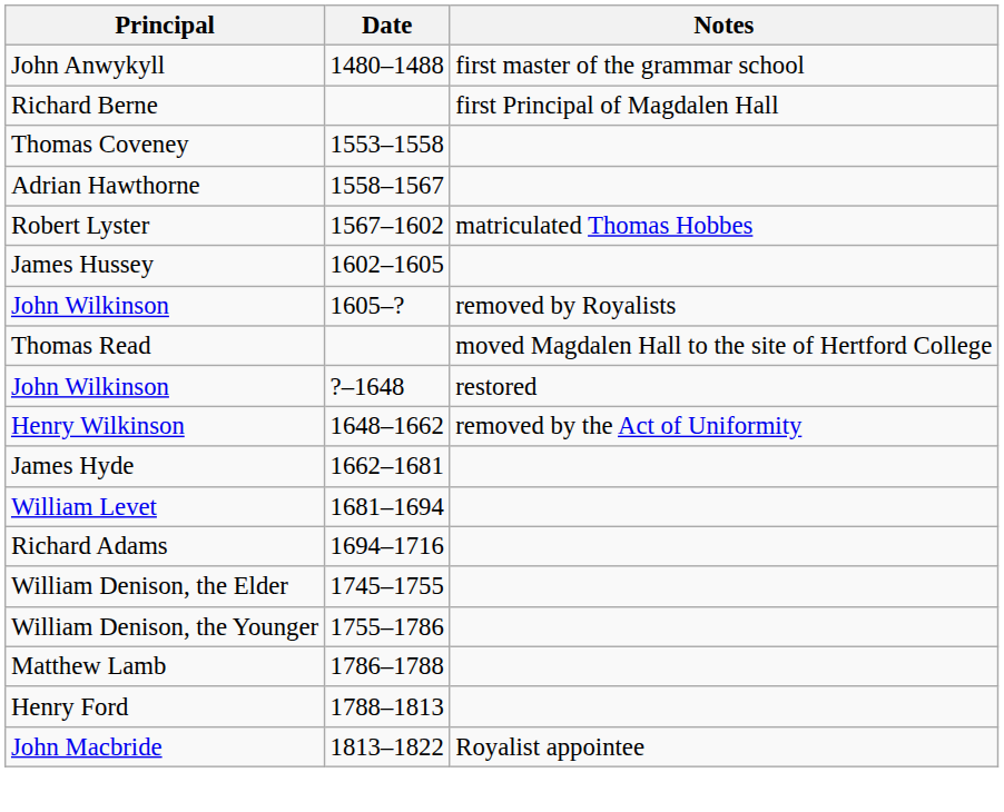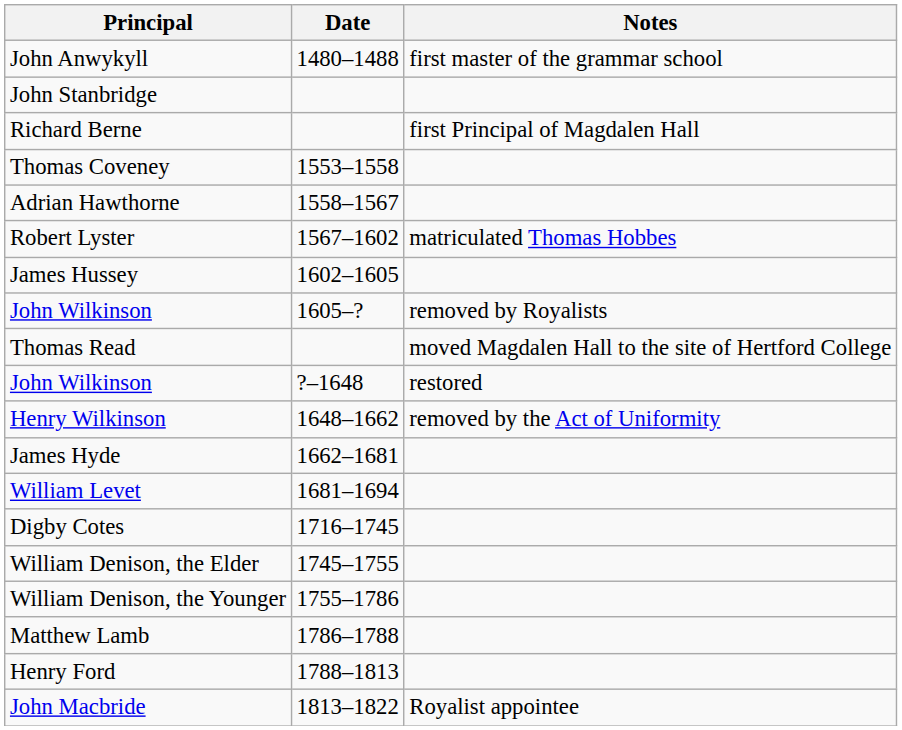 <table class="wikitable">
 <tr>
 <th>Principal</th>
 <th>Date</th>
 <th>Notes</th>
 </tr>
 <tr>
 <td>John Anwykyll</td>
 <td>1480–1488</td>
 <td>first master of the grammar school</td>
+</tr>
+<tr>
+<td>John Stanbridge</td>
+<td></td>
+<td></td>
 </tr>
 <tr>
 <td>Richard Berne</td>
 <td></td>
 <td>first Principal of Magdalen Hall</td>
 </tr>
 <tr>
 <td>Thomas Coveney</td>
 <td>1553–1558</td>
 <td></td>
 </tr>
 <tr>
 <td>Adrian Hawthorne</td>
 <td>1558–1567</td>
 <td></td>
 </tr>
 <tr>
 <td>Robert Lyster</td>
 <td>1567–1602</td>
 <td>matriculated <a href='#'>Thomas Hobbes</a></td>
 </tr>
 <tr>
 <td>James Hussey</td>
 <td>1602–1605</td>
 <td></td>
 </tr>
 <tr>
 <td><a href='#'>John Wilkinson</a></td>
 <td>1605–?</td>
 <td>removed by Royalists</td>
 </tr>
 <tr>
 <td>Thomas Read</td>
 <td></td>
 <td>moved Magdalen Hall to the site of Hertford College</td>
 </tr>
 <tr>
 <td><a href='#'>John Wilkinson</a></td>
 <td>?–1648</td>
 <td>restored</td>
 </tr>
 <tr>
 <td><a href='#'>Henry Wilkinson</a></td>
 <td>1648–1662</td>
 <td>removed by the <a href='#'>Act of Uniformity</a></td>
 </tr>
 <tr>
 <td>James Hyde</td>
 <td>1662–1681</td>
 <td></td>
 </tr>
 <tr>
 <td><a href='#'>William Levet</a></td>
 <td>1681–1694</td>
 <td></td>
 </tr>
 <tr>
-<td>Richard Adams</td>
-<td>1694–1716</td>
+<td>Digby Cotes</td>
+<td>1716–1745</td>
 <td></td>
 </tr>
 <tr>
 <td>William Denison, the Elder</td>
 <td>1745–1755</td>
 <td></td>
 </tr>
 <tr>
 <td>William Denison, the Younger</td>
 <td>1755–1786</td>
 <td></td>
 </tr>
 <tr>
 <td>Matthew Lamb</td>
 <td>1786–1788</td>
 <td></td>
 </tr>
 <tr>
 <td>Henry Ford</td>
 <td>1788–1813</td>
 </tr>
 <tr>
 <td><a href='#'>John Macbride</a></td>
 <td>1813–1822</td>
 <td>Royalist appointee</td>
 </tr>
 </table>
